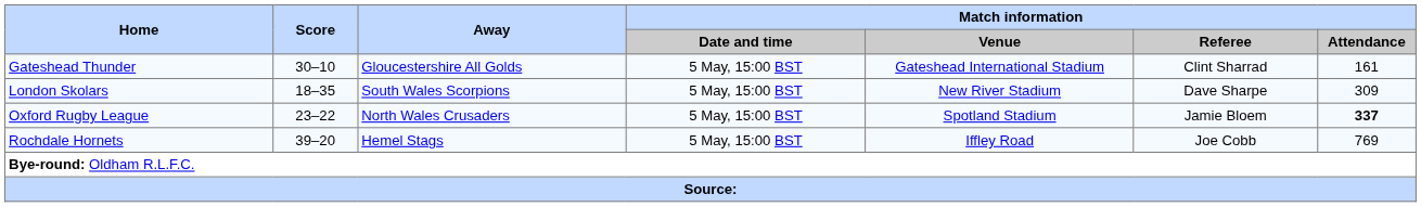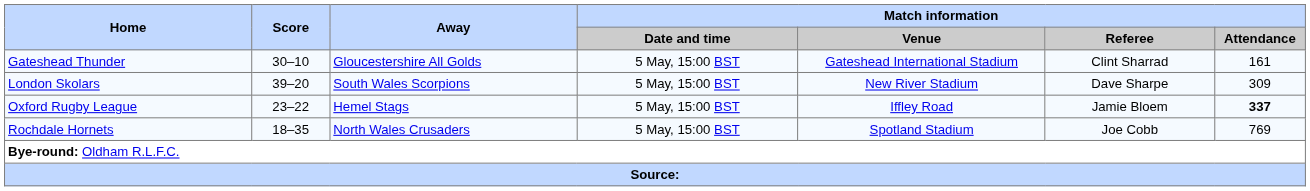 <table border=1 style="border-collapse:collapse; font-size:80%; text-align:center;" cellpadding=3 cellspacing=0 width=100%>
 <tr bgcolor=#C1D8FF>
 <th rowspan=2 width=19%>Home</th>
 <th rowspan=2 width=6%>Score</th>
 <th rowspan=2 width=19%>Away</th>
 <th colspan=6>Match information</th>
 </tr>
 <tr bgcolor=#CCCCCC>
 <th width=17%>Date and time</th>
 <th width=19%>Venue</th>
 <th width=13%>Referee</th>
 <th width=7%>Attendance</th>
 </tr>
 <tr bgcolor=#F5FAFF>
 <td align=left> <a href='#'>Gateshead Thunder</a></td>
 <td>30–10</td>
 <td align=left> <a href='#'>Gloucestershire All Golds</a></td>
 <td>5 May, 15:00 <a href='#'>BST</a></td>
 <td><a href='#'>Gateshead International Stadium</a></td>
 <td>Clint Sharrad</td>
 <td>161</td>
 </tr>
 <tr bgcolor=#F5FAFF>
 <td align=left> <a href='#'>London Skolars</a></td>
-<td>18–35</td>
+<td>39–20</td>
 <td align=left> <a href='#'>South Wales Scorpions</a></td>
 <td>5 May, 15:00 <a href='#'>BST</a></td>
 <td><a href='#'>New River Stadium</a></td>
 <td>Dave Sharpe</td>
 <td>309</td>
 </tr>
 <tr bgcolor=#F5FAFF>
 <td align=left> <a href='#'>Oxford Rugby League</a></td>
 <td>23–22</td>
-<td align=left> <a href='#'>North Wales Crusaders</a></td>
+<td align=left> <a href='#'>Hemel Stags</a></td>
 <td>5 May, 15:00 <a href='#'>BST</a></td>
-<td><a href='#'>Spotland Stadium</a></td>
+<td><a href='#'>Iffley Road</a></td>
 <td>Jamie Bloem</td>
 <td><strong>337</strong></td>
 </tr>
 <tr bgcolor=#F5FAFF>
 <td align=left> <a href='#'>Rochdale Hornets</a></td>
-<td>39–20</td>
-<td align=left> <a href='#'>Hemel Stags</a></td>
+<td>18–35</td>
+<td align=left> <a href='#'>North Wales Crusaders</a></td>
 <td>5 May, 15:00 <a href='#'>BST</a></td>
-<td><a href='#'>Iffley Road</a></td>
+<td><a href='#'>Spotland Stadium</a></td>
 <td>Joe Cobb</td>
 <td>769</td>
 </tr>
 <tr>
 <td colspan="7" align="left"><strong>Bye-round:</strong>  <a href='#'>Oldham R.L.F.C.</a></td>
 </tr>
 <tr bgcolor=#C1D8FF>
 <th colspan=12>Source:</th>
 </tr>
 </table>
